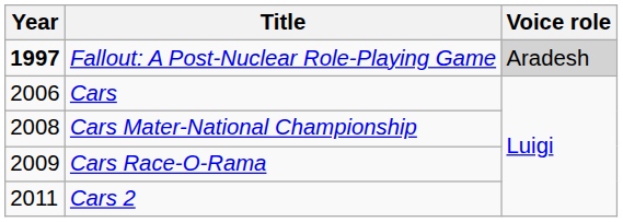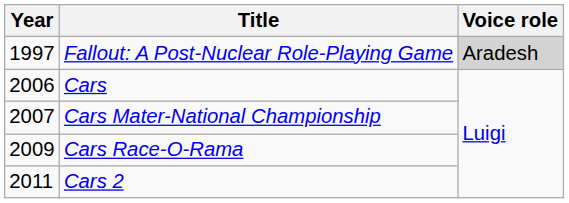 <table class="wikitable">
 <tr>
 <th>Year</th>
 <th>Title</th>
 <th>Voice role</th>
 </tr>
 <tr>
-<td><strong>1997</strong></td>
+<td>1997</td>
 <td><em><a href='#'>Fallout: A Post-Nuclear Role-Playing Game</a></em></td>
 <td style="background: lightgrey;">Aradesh</td>
 </tr>
 <tr>
 <td>2006</td>
 <td><em><a href='#'>Cars</a></em></td>
 <td rowspan="4"><a href='#'>Luigi</a></td>
 </tr>
 <tr>
-<td>2008</td>
+<td>2007</td>
 <td><em><a href='#'>Cars Mater-National Championship</a></em></td>
 </tr>
 <tr>
 <td>2009</td>
 <td><em><a href='#'>Cars Race-O-Rama</a></em></td>
 </tr>
 <tr>
 <td>2011</td>
 <td><em><a href='#'>Cars 2</a></em></td>
 </tr>
 </table>
